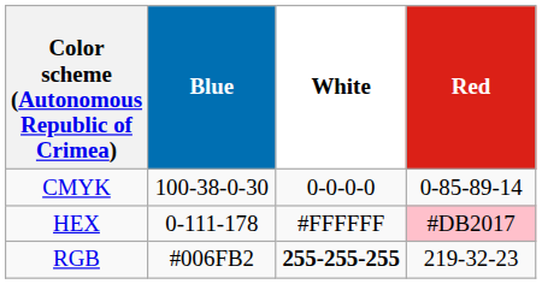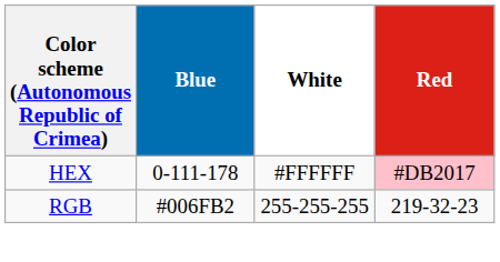 <table class=wikitable width=60% style="text-align:center;">
 <tr>
 <th><br>Color scheme (<a href='#'>Autonomous Republic of Crimea</a>)</th>
 <th ! style="background:#006FB2; width:100px; color:white;">Blue</th>
 <th style="background:#FFFFFF; width:100px; color:black;">White</th>
 <th style="background:#DB2017; width:100px; color:white;">Red</th>
-</tr>
-<tr>
-<td><a href='#'>CMYK</a></td>
-<td>100-38-0-30</td>
-<td>0-0-0-0</td>
-<td>0-85-89-14</td>
 </tr>
 <tr>
 <td><a href='#'>HEX</a></td>
 <td>0-111-178</td>
 <td>#FFFFFF</td>
 <td style="background: pink;">#DB2017</td>
 </tr>
 <tr>
 <td><a href='#'>RGB</a></td>
 <td>#006FB2</td>
-<td><strong>255-255-255</strong></td>
+<td>255-255-255</td>
 <td>219-32-23</td>
 </tr>
 </table>
